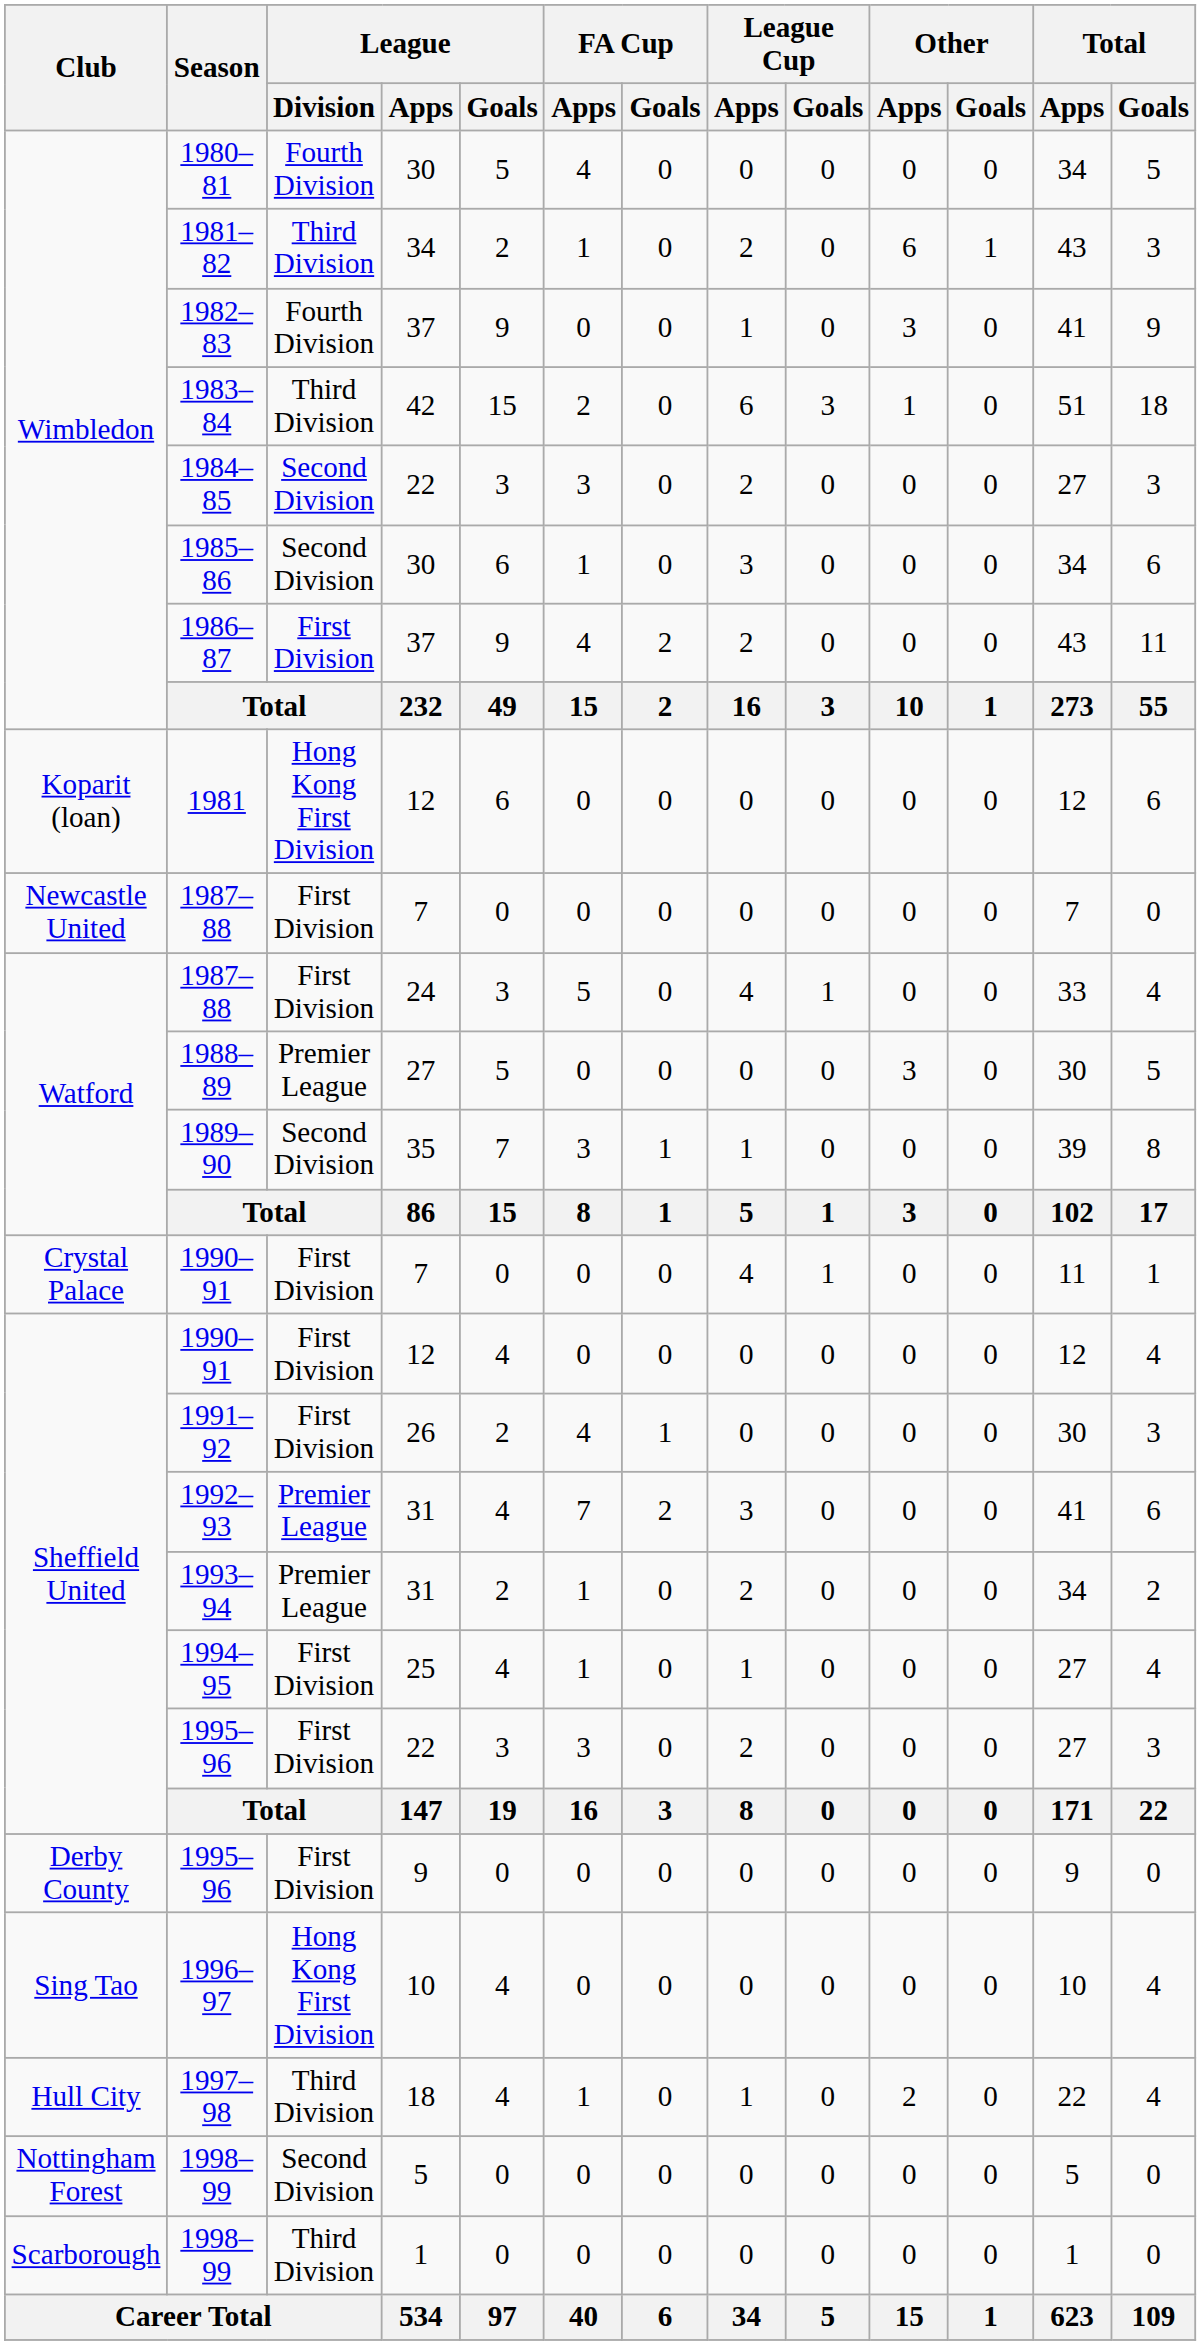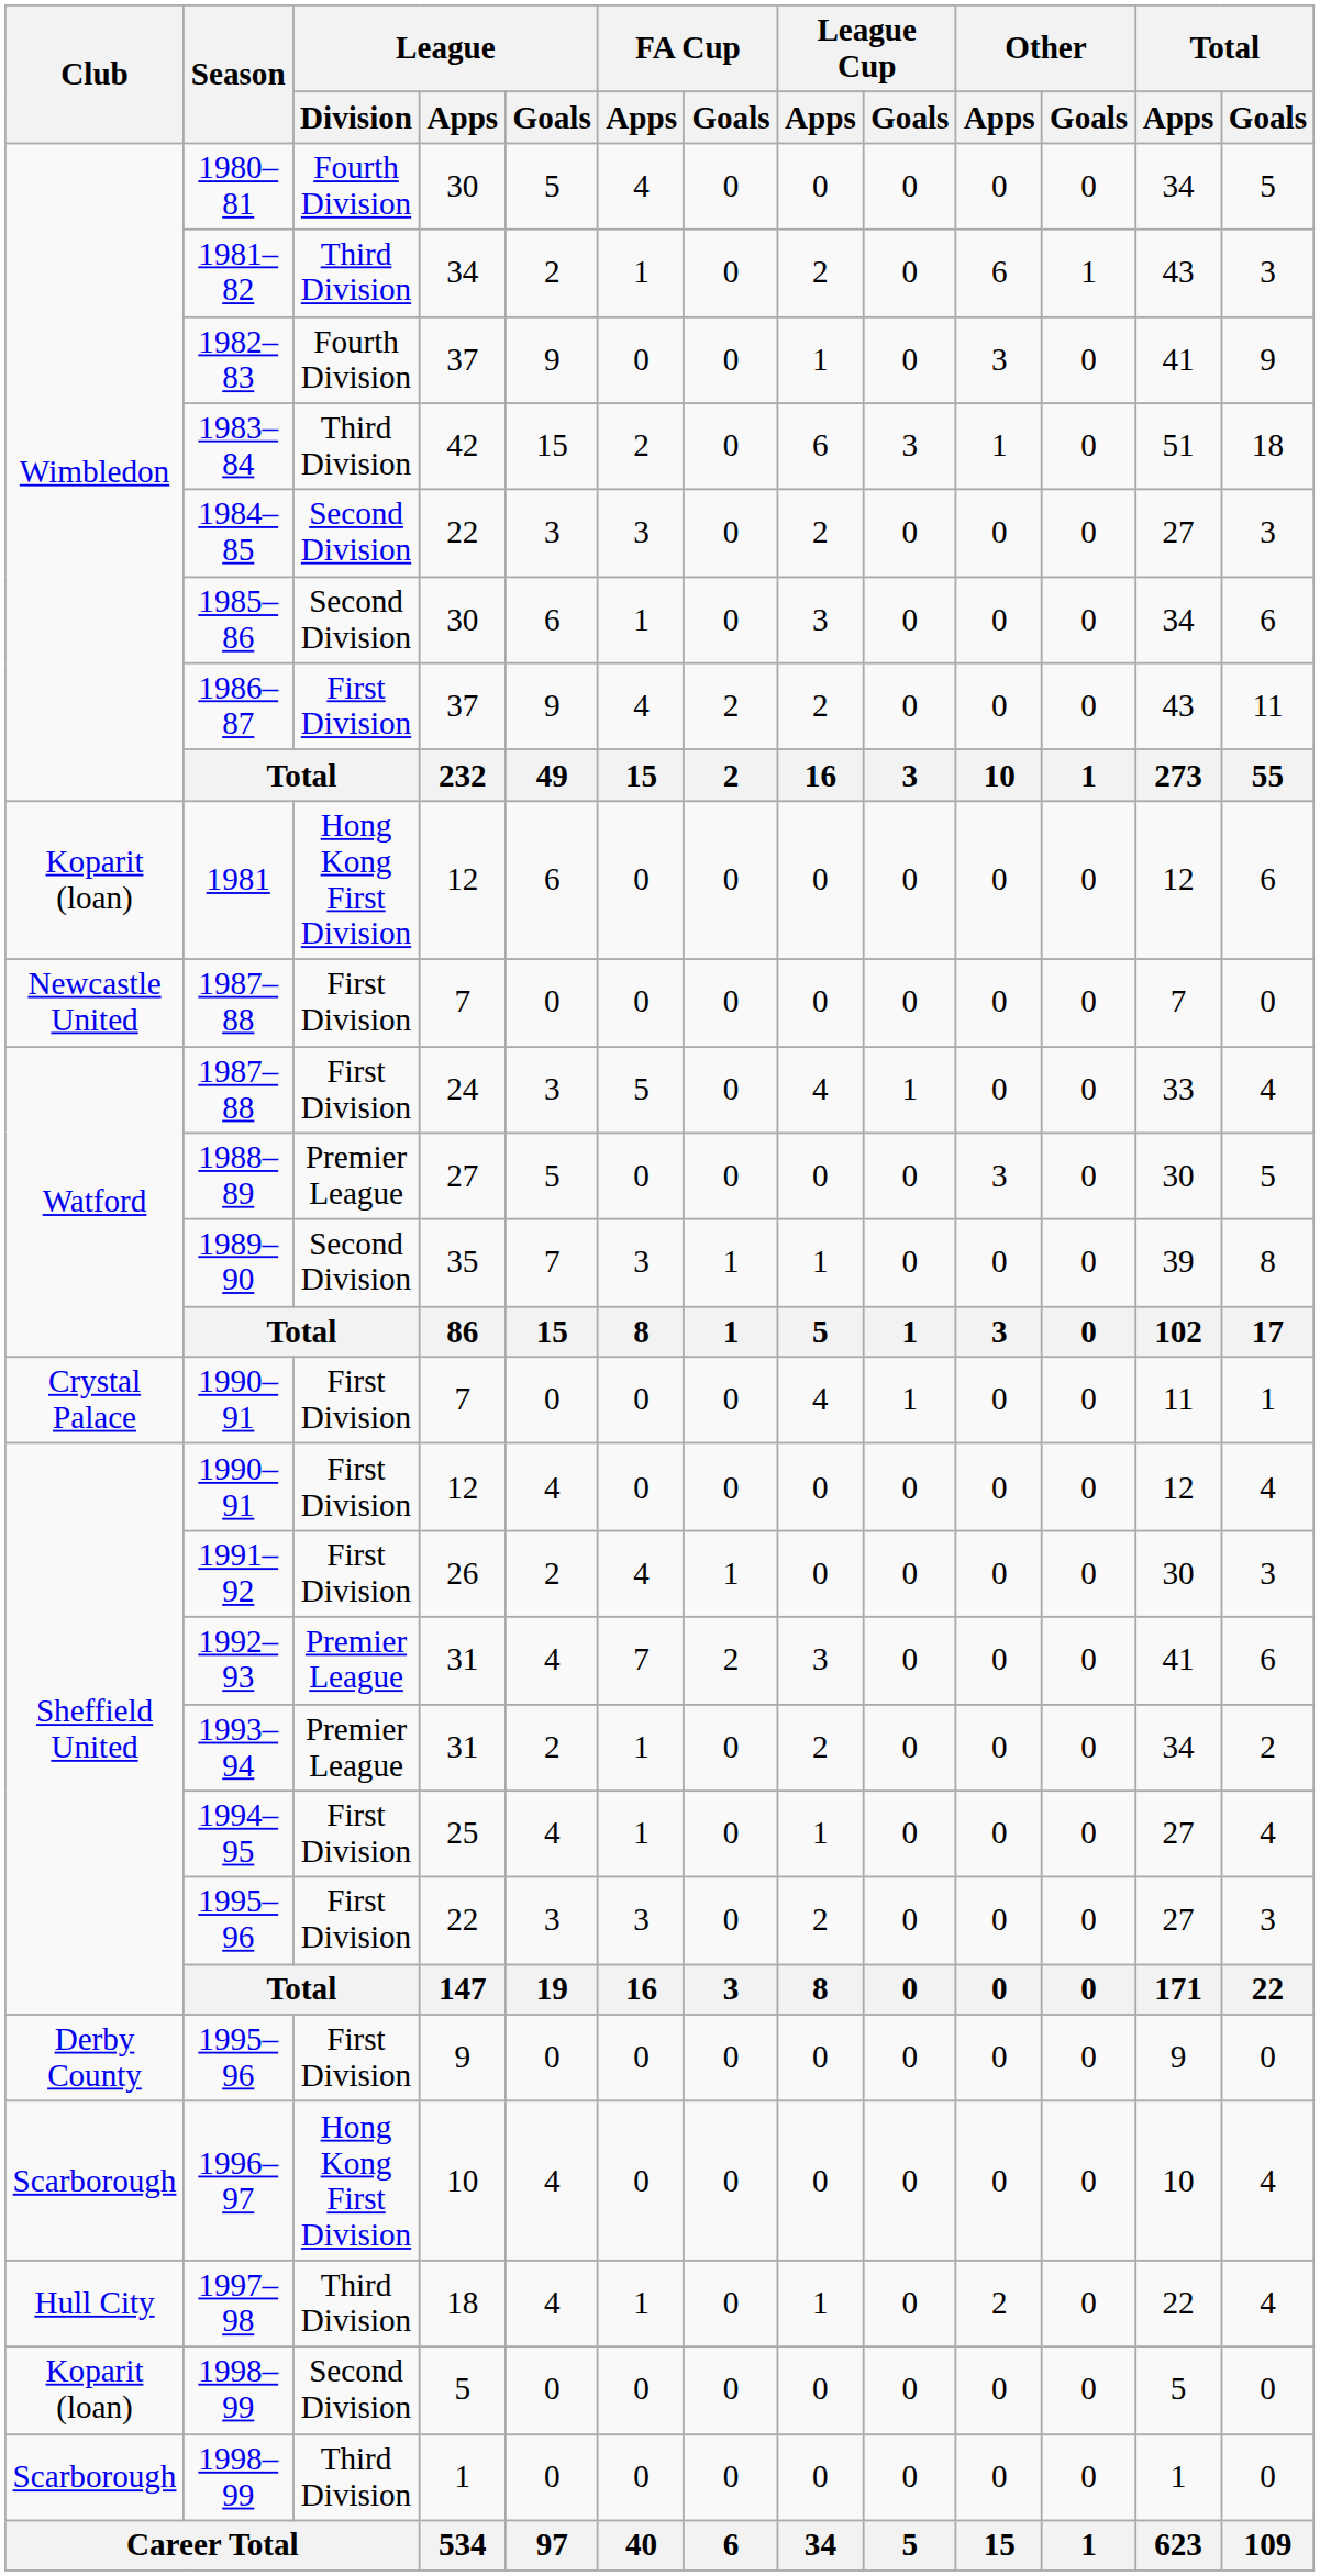 <table class="wikitable" style="text-align: center;">
 <tr>
 <th rowspan="2">Club</th>
 <th rowspan="2">Season</th>
 <th colspan="3">League</th>
 <th colspan="2">FA Cup</th>
 <th colspan="2">League Cup</th>
 <th colspan="2">Other</th>
 <th colspan="2">Total</th>
 </tr>
 <tr>
 <th>Division</th>
 <th>Apps</th>
 <th>Goals</th>
 <th>Apps</th>
 <th>Goals</th>
 <th>Apps</th>
 <th>Goals</th>
 <th>Apps</th>
 <th>Goals</th>
 <th>Apps</th>
 <th>Goals</th>
 </tr>
 <tr>
 <td rowspan="8"><a href='#'>Wimbledon</a></td>
 <td><a href='#'>1980–81</a></td>
 <td><a href='#'>Fourth Division</a></td>
 <td>30</td>
 <td>5</td>
 <td>4</td>
 <td>0</td>
 <td>0</td>
 <td>0</td>
 <td>0</td>
 <td>0</td>
 <td>34</td>
 <td>5</td>
 </tr>
 <tr>
 <td><a href='#'>1981–82</a></td>
 <td><a href='#'>Third Division</a></td>
 <td>34</td>
 <td>2</td>
 <td>1</td>
 <td>0</td>
 <td>2</td>
 <td>0</td>
 <td>6</td>
 <td>1</td>
 <td>43</td>
 <td>3</td>
 </tr>
 <tr>
 <td><a href='#'>1982–83</a></td>
 <td>Fourth Division</td>
 <td>37</td>
 <td>9</td>
 <td>0</td>
 <td>0</td>
 <td>1</td>
 <td>0</td>
 <td>3</td>
 <td>0</td>
 <td>41</td>
 <td>9</td>
 </tr>
 <tr>
 <td><a href='#'>1983–84</a></td>
 <td>Third Division</td>
 <td>42</td>
 <td>15</td>
 <td>2</td>
 <td>0</td>
 <td>6</td>
 <td>3</td>
 <td>1</td>
 <td>0</td>
 <td>51</td>
 <td>18</td>
 </tr>
 <tr>
 <td><a href='#'>1984–85</a></td>
 <td><a href='#'>Second Division</a></td>
 <td>22</td>
 <td>3</td>
 <td>3</td>
 <td>0</td>
 <td>2</td>
 <td>0</td>
 <td>0</td>
 <td>0</td>
 <td>27</td>
 <td>3</td>
 </tr>
 <tr>
 <td><a href='#'>1985–86</a></td>
 <td>Second Division</td>
 <td>30</td>
 <td>6</td>
 <td>1</td>
 <td>0</td>
 <td>3</td>
 <td>0</td>
 <td>0</td>
 <td>0</td>
 <td>34</td>
 <td>6</td>
 </tr>
 <tr>
 <td><a href='#'>1986–87</a></td>
 <td><a href='#'>First Division</a></td>
 <td>37</td>
 <td>9</td>
 <td>4</td>
 <td>2</td>
 <td>2</td>
 <td>0</td>
 <td>0</td>
 <td>0</td>
 <td>43</td>
 <td>11</td>
 </tr>
 <tr>
 <th colspan="2">Total</th>
 <th>232</th>
 <th>49</th>
 <th>15</th>
 <th>2</th>
 <th>16</th>
 <th>3</th>
 <th>10</th>
 <th>1</th>
 <th>273</th>
 <th>55</th>
 </tr>
 <tr>
 <td><a href='#'>Koparit</a> (loan)</td>
 <td><a href='#'>1981</a></td>
 <td><a href='#'>Hong Kong First Division</a></td>
 <td>12</td>
 <td>6</td>
 <td>0</td>
 <td>0</td>
 <td>0</td>
 <td>0</td>
 <td>0</td>
 <td>0</td>
 <td>12</td>
 <td>6</td>
 </tr>
 <tr>
 <td><a href='#'>Newcastle United</a></td>
 <td><a href='#'>1987–88</a></td>
 <td>First Division</td>
 <td>7</td>
 <td>0</td>
 <td>0</td>
 <td>0</td>
 <td>0</td>
 <td>0</td>
 <td>0</td>
 <td>0</td>
 <td>7</td>
 <td>0</td>
 </tr>
 <tr>
 <td rowspan="4"><a href='#'>Watford</a></td>
 <td><a href='#'>1987–88</a></td>
 <td>First Division</td>
 <td>24</td>
 <td>3</td>
 <td>5</td>
 <td>0</td>
 <td>4</td>
 <td>1</td>
 <td>0</td>
 <td>0</td>
 <td>33</td>
 <td>4</td>
 </tr>
 <tr>
 <td><a href='#'>1988–89</a></td>
 <td>Premier League</td>
 <td>27</td>
 <td>5</td>
 <td>0</td>
 <td>0</td>
 <td>0</td>
 <td>0</td>
 <td>3</td>
 <td>0</td>
 <td>30</td>
 <td>5</td>
 </tr>
 <tr>
 <td><a href='#'>1989–90</a></td>
 <td>Second Division</td>
 <td>35</td>
 <td>7</td>
 <td>3</td>
 <td>1</td>
 <td>1</td>
 <td>0</td>
 <td>0</td>
 <td>0</td>
 <td>39</td>
 <td>8</td>
 </tr>
 <tr>
 <th colspan="2">Total</th>
 <th>86</th>
 <th>15</th>
 <th>8</th>
 <th>1</th>
 <th>5</th>
 <th>1</th>
 <th>3</th>
 <th>0</th>
 <th>102</th>
 <th>17</th>
 </tr>
 <tr>
 <td><a href='#'>Crystal Palace</a></td>
 <td><a href='#'>1990–91</a></td>
 <td>First Division</td>
 <td>7</td>
 <td>0</td>
 <td>0</td>
 <td>0</td>
 <td>4</td>
 <td>1</td>
 <td>0</td>
 <td>0</td>
 <td>11</td>
 <td>1</td>
 </tr>
 <tr>
 <td rowspan="7"><a href='#'>Sheffield United</a></td>
 <td><a href='#'>1990–91</a></td>
 <td>First Division</td>
 <td>12</td>
 <td>4</td>
 <td>0</td>
 <td>0</td>
 <td>0</td>
 <td>0</td>
 <td>0</td>
 <td>0</td>
 <td>12</td>
 <td>4</td>
 </tr>
 <tr>
 <td><a href='#'>1991–92</a></td>
 <td>First Division</td>
 <td>26</td>
 <td>2</td>
 <td>4</td>
 <td>1</td>
 <td>0</td>
 <td>0</td>
 <td>0</td>
 <td>0</td>
 <td>30</td>
 <td>3</td>
 </tr>
 <tr>
 <td><a href='#'>1992–93</a></td>
 <td><a href='#'>Premier League</a></td>
 <td>31</td>
 <td>4</td>
 <td>7</td>
 <td>2</td>
 <td>3</td>
 <td>0</td>
 <td>0</td>
 <td>0</td>
 <td>41</td>
 <td>6</td>
 </tr>
 <tr>
 <td><a href='#'>1993–94</a></td>
 <td>Premier League</td>
 <td>31</td>
 <td>2</td>
 <td>1</td>
 <td>0</td>
 <td>2</td>
 <td>0</td>
 <td>0</td>
 <td>0</td>
 <td>34</td>
 <td>2</td>
 </tr>
 <tr>
 <td><a href='#'>1994–95</a></td>
 <td>First Division</td>
 <td>25</td>
 <td>4</td>
 <td>1</td>
 <td>0</td>
 <td>1</td>
 <td>0</td>
 <td>0</td>
 <td>0</td>
 <td>27</td>
 <td>4</td>
 </tr>
 <tr>
 <td><a href='#'>1995–96</a></td>
 <td>First Division</td>
 <td>22</td>
 <td>3</td>
 <td>3</td>
 <td>0</td>
 <td>2</td>
 <td>0</td>
 <td>0</td>
 <td>0</td>
 <td>27</td>
 <td>3</td>
 </tr>
 <tr>
 <th colspan="2">Total</th>
 <th>147</th>
 <th>19</th>
 <th>16</th>
 <th>3</th>
 <th>8</th>
 <th>0</th>
 <th>0</th>
 <th>0</th>
 <th>171</th>
 <th>22</th>
 </tr>
 <tr>
 <td><a href='#'>Derby County</a></td>
 <td><a href='#'>1995–96</a></td>
 <td>First Division</td>
 <td>9</td>
 <td>0</td>
 <td>0</td>
 <td>0</td>
 <td>0</td>
 <td>0</td>
 <td>0</td>
 <td>0</td>
 <td>9</td>
 <td>0</td>
 </tr>
 <tr>
-<td><a href='#'>Sing Tao</a></td>
+<td><a href='#'>Scarborough</a></td>
 <td><a href='#'>1996–97</a></td>
 <td><a href='#'>Hong Kong First Division</a></td>
 <td>10</td>
 <td>4</td>
 <td>0</td>
 <td>0</td>
 <td>0</td>
 <td>0</td>
 <td>0</td>
 <td>0</td>
 <td>10</td>
 <td>4</td>
 </tr>
 <tr>
 <td><a href='#'>Hull City</a></td>
 <td><a href='#'>1997–98</a></td>
 <td>Third Division</td>
 <td>18</td>
 <td>4</td>
 <td>1</td>
 <td>0</td>
 <td>1</td>
 <td>0</td>
 <td>2</td>
 <td>0</td>
 <td>22</td>
 <td>4</td>
 </tr>
 <tr>
-<td><a href='#'>Nottingham Forest</a></td>
+<td><a href='#'>Koparit</a> (loan)</td>
 <td><a href='#'>1998–99</a></td>
 <td>Second Division</td>
 <td>5</td>
 <td>0</td>
 <td>0</td>
 <td>0</td>
 <td>0</td>
 <td>0</td>
 <td>0</td>
 <td>0</td>
 <td>5</td>
 <td>0</td>
 </tr>
 <tr>
 <td><a href='#'>Scarborough</a></td>
 <td><a href='#'>1998–99</a></td>
 <td>Third Division</td>
 <td>1</td>
 <td>0</td>
 <td>0</td>
 <td>0</td>
 <td>0</td>
 <td>0</td>
 <td>0</td>
 <td>0</td>
 <td>1</td>
 <td>0</td>
 </tr>
 <tr>
 <th colspan="3">Career Total</th>
 <th>534</th>
 <th>97</th>
 <th>40</th>
 <th>6</th>
 <th>34</th>
 <th>5</th>
 <th>15</th>
 <th>1</th>
 <th>623</th>
 <th>109</th>
 </tr>
 </table>
